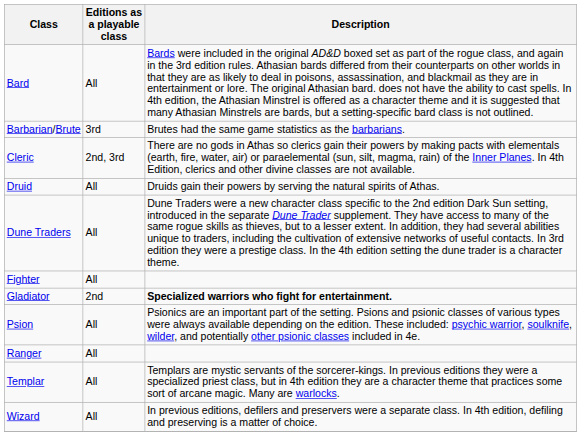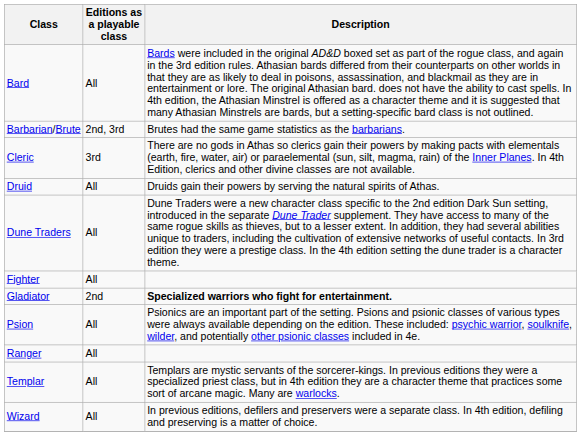 <table class="wikitable" style="border-collapse:collapse;">
 <tr>
 <th>Class</th>
 <th>Editions as a playable class</th>
 <th>Description</th>
 </tr>
 <tr>
 <td><a href='#'>Bard</a></td>
 <td>All</td>
 <td><a href='#'>Bards</a> were included in the original <em>AD&D</em> boxed set as part of the rogue class, and again in the 3rd edition rules. Athasian bards differed from their counterparts on other worlds in that they are as likely to deal in poisons, assassination, and blackmail as they are in entertainment or lore. The original Athasian bard. does not have the ability to cast spells. In 4th edition, the Athasian Minstrel is offered as a character theme and it is suggested that many Athasian Minstrels are bards, but a setting-specific bard class is not outlined.</td>
 </tr>
 <tr>
 <td><a href='#'>Barbarian</a>/<a href='#'>Brute</a></td>
-<td>3rd</td>
+<td>2nd, 3rd</td>
 <td>Brutes had the same game statistics as the <a href='#'>barbarians</a>.</td>
 </tr>
 <tr>
 <td><a href='#'>Cleric</a></td>
-<td>2nd, 3rd</td>
+<td>3rd</td>
 <td>There are no gods in Athas so clerics gain their powers by making pacts with elementals (earth, fire, water, air) or paraelemental (sun, silt, magma, rain) of the <a href='#'>Inner Planes</a>. In 4th Edition, clerics and other divine classes are not available.</td>
 </tr>
 <tr>
 <td><a href='#'>Druid</a></td>
 <td>All</td>
 <td>Druids gain their powers by serving the natural spirits of Athas.</td>
 </tr>
 <tr>
 <td><a href='#'>Dune Traders</a></td>
 <td>All</td>
 <td>Dune Traders were a new character class specific to the 2nd edition Dark Sun setting, introduced in the separate <em><a href='#'>Dune Trader</a></em> supplement. They have access to many of the same rogue skills as thieves, but to a lesser extent. In addition, they had several abilities unique to traders, including the cultivation of extensive networks of useful contacts. In 3rd edition they were a prestige class. In the 4th edition setting the dune trader is a character theme.</td>
 </tr>
 <tr>
 <td><a href='#'>Fighter</a></td>
 <td>All</td>
 <td></td>
 </tr>
 <tr>
 <td><a href='#'>Gladiator</a></td>
 <td>2nd</td>
 <td><strong>Specialized warriors who fight for entertainment.</strong></td>
 </tr>
 <tr>
 <td><a href='#'>Psion</a></td>
 <td>All</td>
 <td>Psionics are an important part of the setting. Psions and psionic classes of various types were always available depending on the edition. These included: <a href='#'>psychic warrior</a>, <a href='#'>soulknife</a>, <a href='#'>wilder</a>, and potentially <a href='#'>other psionic classes</a> included in 4e.</td>
 </tr>
 <tr>
 <td><a href='#'>Ranger</a></td>
 <td>All</td>
 <td></td>
 </tr>
 <tr>
 <td><a href='#'>Templar</a></td>
 <td>All</td>
 <td>Templars are mystic servants of the sorcerer-kings. In previous editions they were a specialized priest class, but in 4th edition they are a character theme that practices some sort of arcane magic. Many are <a href='#'>warlocks</a>.</td>
 </tr>
 <tr>
 <td><a href='#'>Wizard</a></td>
 <td>All</td>
 <td>In previous editions, defilers and preservers were a separate class. In 4th edition, defiling and preserving is a matter of choice.</td>
 </tr>
 <tr>
 </tr>
 </table>
